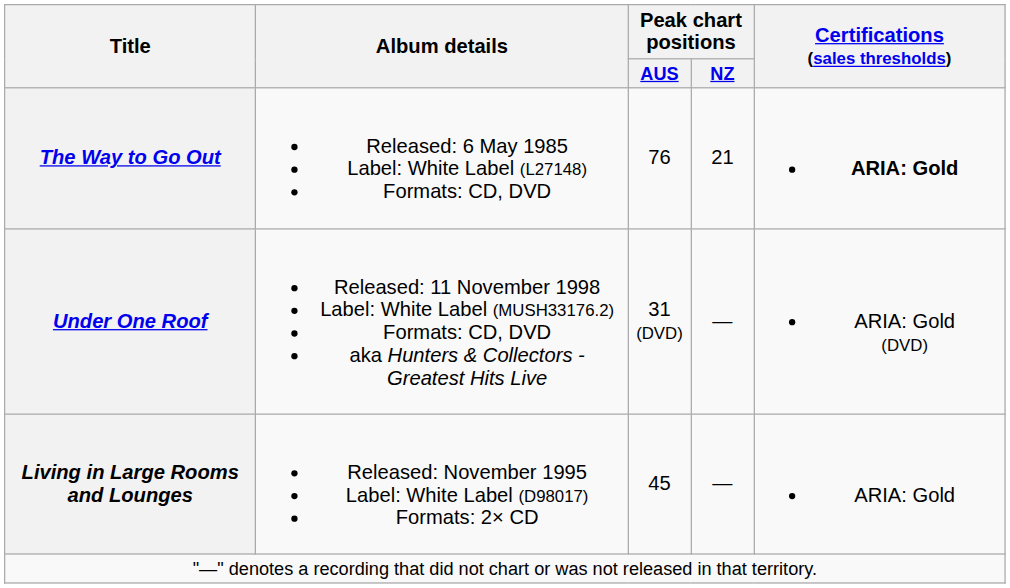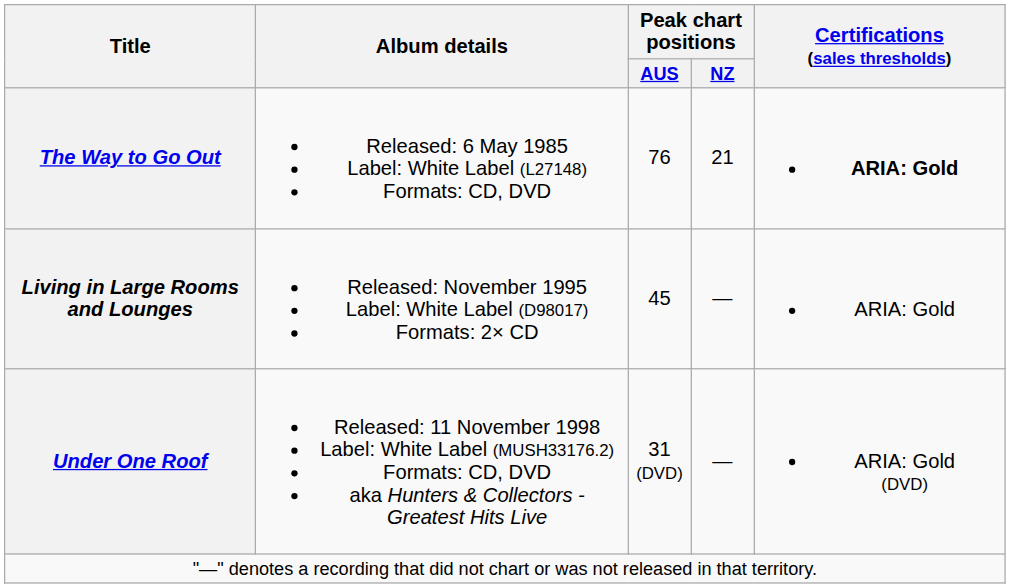 <table class="wikitable plainrowheaders" style="text-align:center;">
 <tr>
 <th scope="col" rowspan="2" style="width:12em;">Title</th>
 <th scope="col" rowspan="2" style="width:18em;">Album details</th>
 <th scope="col" colspan="2">Peak chart positions</th>
 <th scope="col" rowspan="2" style="width:12em;"><a href='#'>Certifications</a><br><small>(<a href='#'>sales thresholds</a>)</small></th>
 </tr>
 <tr>
 <th scope="col" style="width:3em;font-size:90%;"><a href='#'>AUS</a><br></th>
 <th scope="col" style="width:3em;font-size:90%;"><a href='#'>NZ</a><br></th>
 </tr>
 <tr>
 <th scope="row"><em><a href='#'>The Way to Go Out</a></em></th>
 <td><br><ul><li>Released: 6 May 1985</li><li>Label: White Label <small>(L27148)</small></li><li>Formats: CD, DVD</li></ul></td>
 <td>76</td>
 <td>21</td>
 <td><strong><br><ul><li>ARIA: Gold</li></ul></strong></td>
 </tr>
 <tr>
+<th Scope="row"><em>Living in Large Rooms and Lounges</em></th>
+<td><br><ul><li>Released: November 1995</li><li>Label: White Label <small>(D98017)</small></li><li>Formats: 2× CD</li></ul></td>
+<td>45</td>
+<td>—</td>
+<td><br><ul><li>ARIA: Gold</li></ul></td>
+</tr>
+<tr>
 <th Scope="row"><em><a href='#'>Under One Roof</a></em></th>
 <td><br><ul><li>Released: 11 November 1998</li><li>Label: White Label <small>(MUSH33176.2)</small></li><li>Formats: CD, DVD</li><li>aka <em>Hunters & Collectors - Greatest Hits Live</em></li></ul></td>
 <td>31<br><small>(DVD)</small></td>
 <td>—</td>
 <td><br><ul><li>ARIA: Gold <br><small>(DVD)</small></li></ul></td>
 </tr>
 <tr>
-<th Scope="row"><em>Living in Large Rooms and Lounges</em></th>
-<td><br><ul><li>Released: November 1995</li><li>Label: White Label <small>(D98017)</small></li><li>Formats: 2× CD</li></ul></td>
-<td>45</td>
-<td>—</td>
-<td><br><ul><li>ARIA: Gold</li></ul></td>
-</tr>
-<tr>
 <td colspan="5" style="font-size:90%">"—" denotes a recording that did not chart or was not released in that territory.</td>
 </tr>
 </table>
